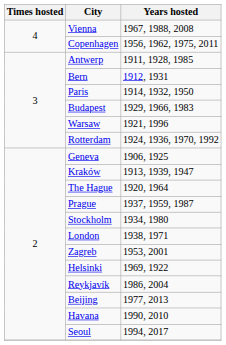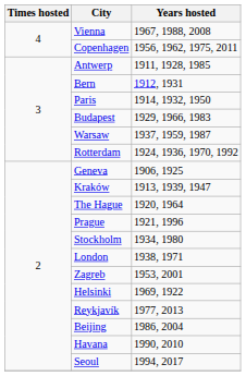 <table class="wikitable">
 <tr>
 <th>Times hosted</th>
 <th>City</th>
 <th>Years hosted</th>
 </tr>
 <tr>
 <td rowspan="2" align="center">4</td>
 <td> <a href='#'>Vienna</a></td>
 <td>1967, 1988, 2008</td>
 </tr>
 <tr>
 <td> <a href='#'>Copenhagen</a></td>
 <td>1956, 1962, 1975, 2011</td>
 </tr>
 <tr>
 <td rowspan="6" align="center">3</td>
 <td> <a href='#'>Antwerp</a></td>
 <td>1911, 1928, 1985</td>
 </tr>
 <tr>
 <td> <a href='#'>Bern</a></td>
 <td><a href='#'>1912</a>, 1931</td>
 </tr>
 <tr>
 <td> <a href='#'>Paris</a></td>
 <td>1914, 1932, 1950</td>
 </tr>
 <tr>
 <td> <a href='#'>Budapest</a></td>
 <td>1929, 1966, 1983</td>
 </tr>
 <tr>
 <td> <a href='#'>Warsaw</a></td>
-<td>1921, 1996</td>
+<td>1937, 1959, 1987</td>
 </tr>
 <tr>
 <td> <a href='#'>Rotterdam</a></td>
 <td>1924, 1936, 1970, 1992</td>
 </tr>
 <tr>
 <td rowspan="12" align="center">2</td>
 <td> <a href='#'>Geneva</a></td>
 <td>1906, 1925</td>
 </tr>
 <tr>
 <td> <a href='#'>Kraków</a></td>
 <td>1913, 1939, 1947</td>
 </tr>
 <tr>
 <td> <a href='#'>The Hague</a></td>
 <td>1920, 1964</td>
 </tr>
 <tr>
 <td> <a href='#'>Prague</a></td>
-<td>1937, 1959, 1987</td>
+<td>1921, 1996</td>
 </tr>
 <tr>
 <td> <a href='#'>Stockholm</a></td>
 <td>1934, 1980</td>
 </tr>
 <tr>
 <td> <a href='#'>London</a></td>
 <td>1938, 1971</td>
 </tr>
 <tr>
 <td> <a href='#'>Zagreb</a></td>
 <td>1953, 2001</td>
 </tr>
 <tr>
 <td> <a href='#'>Helsinki</a></td>
 <td>1969, 1922</td>
 </tr>
 <tr>
 <td> <a href='#'>Reykjavík</a></td>
-<td>1986, 2004</td>
+<td>1977, 2013</td>
 </tr>
 <tr>
 <td> <a href='#'>Beijing</a></td>
-<td>1977, 2013</td>
+<td>1986, 2004</td>
 </tr>
 <tr>
 <td> <a href='#'>Havana</a></td>
 <td>1990, 2010</td>
 </tr>
 <tr>
 <td> <a href='#'>Seoul</a></td>
 <td>1994, 2017</td>
 </tr>
 <tr>
 </tr>
 </table>
